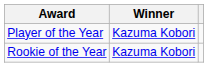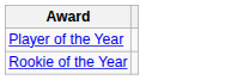 <table class="wikitable">
 <tr>
 <th>Award</th>
-<th>Winner</th>
 <th></th>
 </tr>
 <tr>
 <td><a href='#'>Player of the Year</a></td>
-<td> <a href='#'>Kazuma Kobori</a></td>
 <td></td>
 </tr>
 <tr>
 <td><a href='#'>Rookie of the Year</a></td>
-<td> <a href='#'>Kazuma Kobori</a></td>
 <td></td>
 </tr>
 </table>
